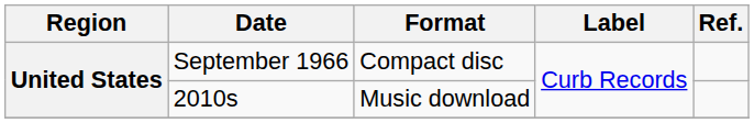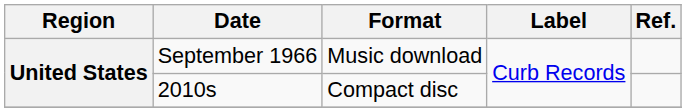 <table class="wikitable plainrowheaders">
 <tr>
 <th scope="col">Region</th>
 <th scope="col">Date</th>
 <th scope="col">Format</th>
 <th scope="col">Label</th>
 <th scope="col">Ref.</th>
 </tr>
 <tr>
 <th scope="row" rowspan="2">United States</th>
 <td>September 1966</td>
-<td>Compact disc</td>
+<td>Music download</td>
 <td rowspan="2"><a href='#'>Curb Records</a></td>
 <td></td>
 </tr>
 <tr>
 <td>2010s</td>
-<td>Music download</td>
+<td>Compact disc</td>
 <td></td>
 </tr>
 <tr>
 </tr>
 </table>
